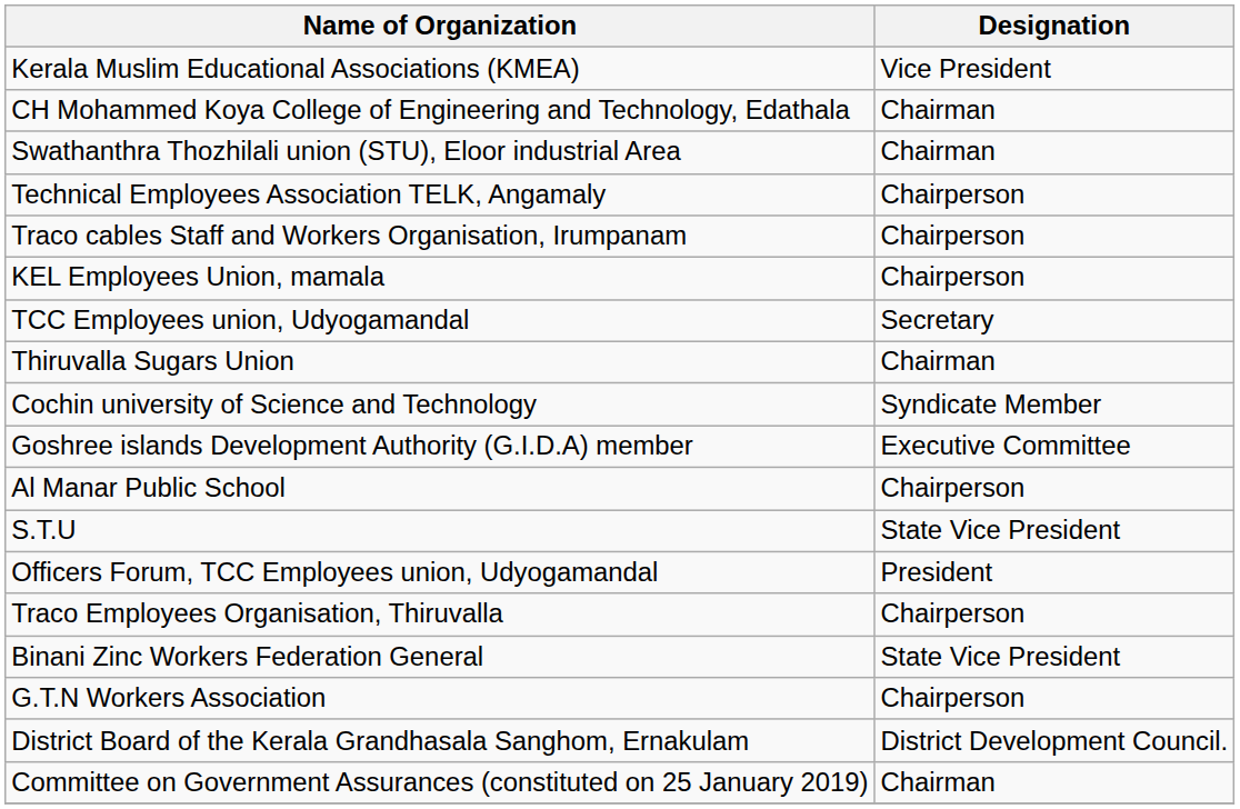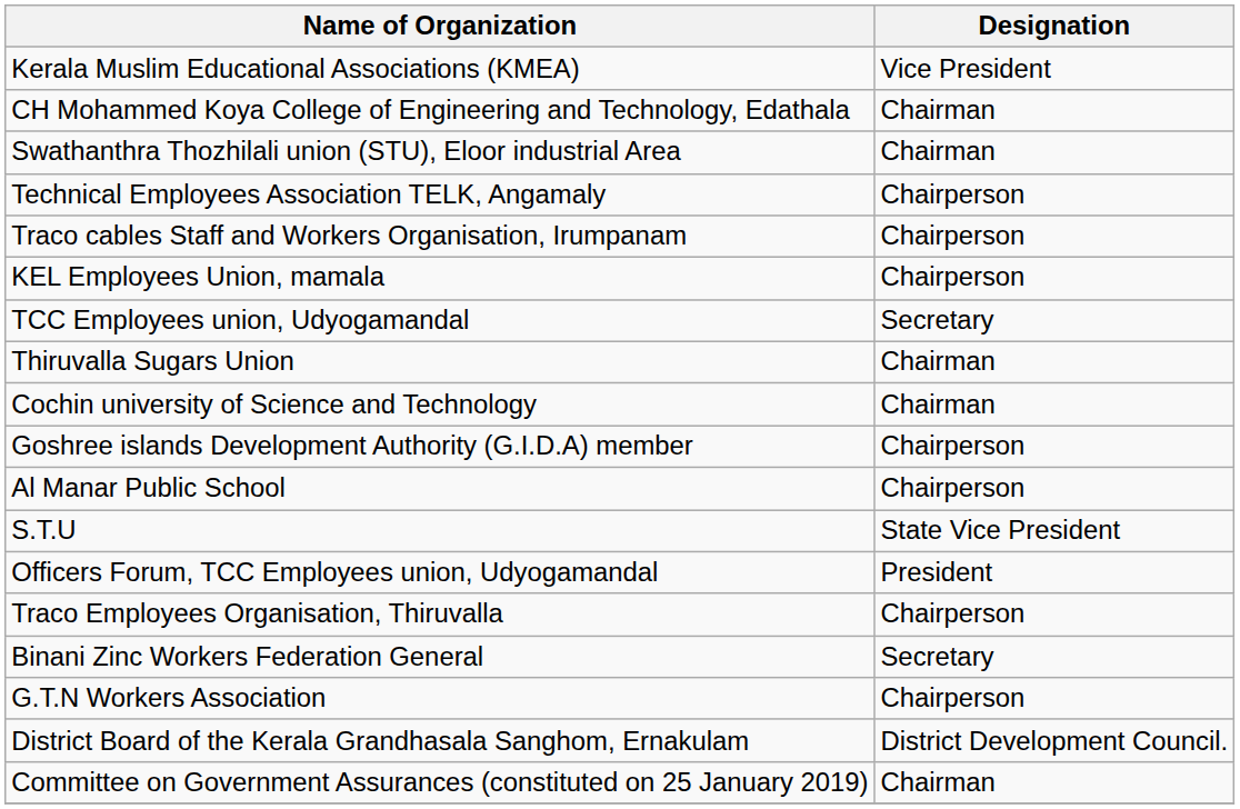 <table class="wikitable">
 <tr>
 <th>Name of Organization</th>
 <th>Designation</th>
 </tr>
 <tr>
 <td>Kerala Muslim Educational Associations (KMEA)</td>
 <td>Vice President</td>
 </tr>
 <tr>
 <td>CH Mohammed Koya College of Engineering and Technology, Edathala</td>
 <td>Chairman</td>
 </tr>
 <tr>
 <td>Swathanthra Thozhilali union (STU), Eloor industrial Area</td>
 <td>Chairman</td>
 </tr>
 <tr>
 <td>Technical Employees Association TELK, Angamaly</td>
 <td>Chairperson</td>
 </tr>
 <tr>
 <td>Traco cables Staff and Workers Organisation, Irumpanam</td>
 <td>Chairperson</td>
 </tr>
 <tr>
 <td>KEL Employees Union, mamala</td>
 <td>Chairperson</td>
 </tr>
 <tr>
 <td>TCC Employees union, Udyogamandal</td>
 <td>Secretary</td>
 </tr>
 <tr>
 <td>Thiruvalla Sugars Union</td>
 <td>Chairman</td>
 </tr>
 <tr>
 <td>Cochin university of Science and Technology</td>
-<td>Syndicate Member</td>
+<td>Chairman</td>
 </tr>
 <tr>
 <td>Goshree islands Development Authority (G.I.D.A)	member</td>
-<td>Executive Committee</td>
+<td>Chairperson</td>
 </tr>
 <tr>
 <td>Al Manar Public School</td>
 <td>Chairperson</td>
 </tr>
 <tr>
 <td>S.T.U</td>
 <td>State Vice President</td>
 </tr>
 <tr>
 <td>Officers Forum, TCC Employees union, Udyogamandal</td>
 <td>President</td>
 </tr>
 <tr>
 <td>Traco Employees Organisation, Thiruvalla</td>
 <td>Chairperson</td>
 </tr>
 <tr>
 <td>Binani Zinc Workers Federation	General</td>
-<td>State Vice President</td>
+<td>Secretary</td>
 </tr>
 <tr>
 <td>G.T.N Workers Association</td>
 <td>Chairperson</td>
 </tr>
 <tr>
 <td>District Board of the Kerala Grandhasala Sanghom, Ernakulam</td>
 <td>District Development Council.</td>
 </tr>
 <tr>
 <td>Committee on Government Assurances (constituted on 25 January 2019)</td>
 <td>Chairman</td>
 </tr>
 <tr>
 </tr>
 </table>
